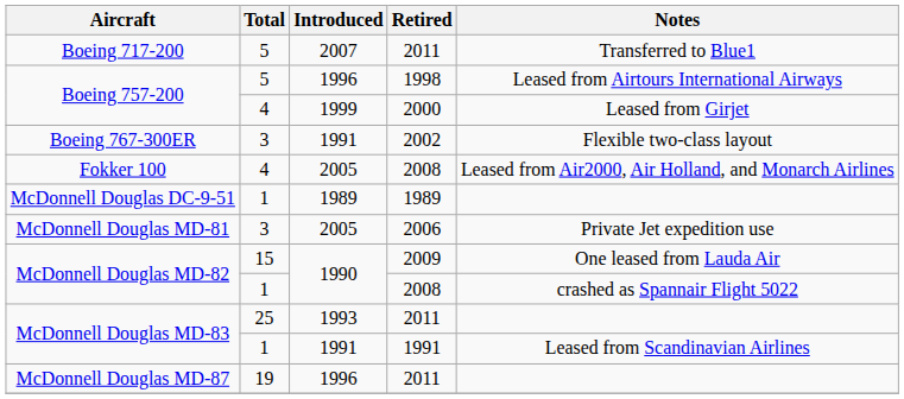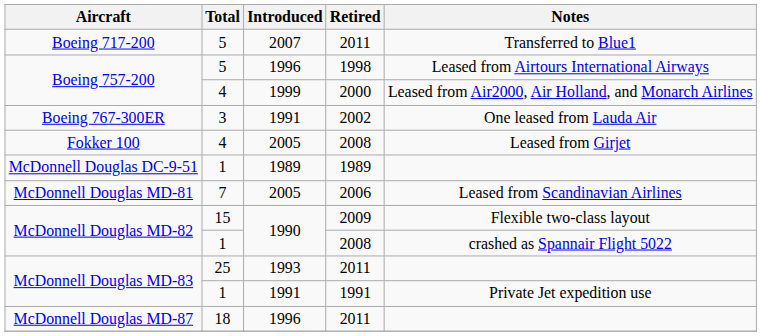 <table class="wikitable" style="margin:0.5em auto; text-align:center">
 <tr>
 <th>Aircraft</th>
 <th>Total</th>
 <th>Introduced</th>
 <th>Retired</th>
 <th>Notes</th>
 </tr>
 <tr>
 <td><a href='#'>Boeing 717-200</a></td>
 <td>5</td>
 <td>2007</td>
 <td>2011</td>
 <td>Transferred to <a href='#'>Blue1</a></td>
 </tr>
 <tr>
 <td rowspan=2><a href='#'>Boeing 757-200</a></td>
 <td>5</td>
 <td>1996</td>
 <td>1998</td>
 <td>Leased from <a href='#'>Airtours International Airways</a></td>
 </tr>
 <tr>
 <td>4</td>
 <td>1999</td>
 <td>2000</td>
-<td>Leased from <a href='#'>Girjet</a></td>
+<td>Leased from <a href='#'>Air2000</a>, <a href='#'>Air Holland</a>, and <a href='#'>Monarch Airlines</a></td>
 </tr>
 <tr>
 <td><a href='#'>Boeing 767-300ER</a></td>
 <td>3</td>
 <td>1991</td>
 <td>2002</td>
-<td>Flexible two-class layout</td>
+<td>One leased from <a href='#'>Lauda Air</a></td>
 </tr>
 <tr>
 <td><a href='#'>Fokker 100</a></td>
 <td>4</td>
 <td>2005</td>
 <td>2008</td>
-<td>Leased from <a href='#'>Air2000</a>, <a href='#'>Air Holland</a>, and <a href='#'>Monarch Airlines</a></td>
+<td>Leased from <a href='#'>Girjet</a></td>
 </tr>
 <tr>
 <td><a href='#'>McDonnell Douglas DC-9-51</a></td>
 <td>1</td>
 <td>1989</td>
 <td>1989</td>
 <td></td>
 </tr>
 <tr>
 <td><a href='#'>McDonnell Douglas MD-81</a></td>
-<td>3</td>
+<td>7</td>
 <td>2005</td>
 <td>2006</td>
-<td>Private Jet expedition use</td>
+<td>Leased from <a href='#'>Scandinavian Airlines</a></td>
 </tr>
 <tr>
 <td rowspan="2"><a href='#'>McDonnell Douglas MD-82</a></td>
 <td>15</td>
 <td rowspan="2">1990</td>
 <td>2009</td>
-<td>One leased from <a href='#'>Lauda Air</a></td>
+<td>Flexible two-class layout</td>
 </tr>
 <tr>
 <td>1</td>
 <td>2008</td>
 <td>crashed as <a href='#'>Spannair Flight 5022</a></td>
 </tr>
 <tr>
 <td rowspan="2"><a href='#'>McDonnell Douglas MD-83</a></td>
 <td>25</td>
 <td>1993</td>
 <td>2011</td>
 <td></td>
 </tr>
 <tr>
 <td>1</td>
 <td>1991</td>
 <td>1991</td>
-<td>Leased from <a href='#'>Scandinavian Airlines</a></td>
+<td>Private Jet expedition use</td>
 </tr>
 <tr>
 <td><a href='#'>McDonnell Douglas MD-87</a></td>
-<td>19</td>
+<td>18</td>
 <td>1996</td>
 <td>2011</td>
 <td></td>
 </tr>
 <tr>
 </tr>
 </table>
